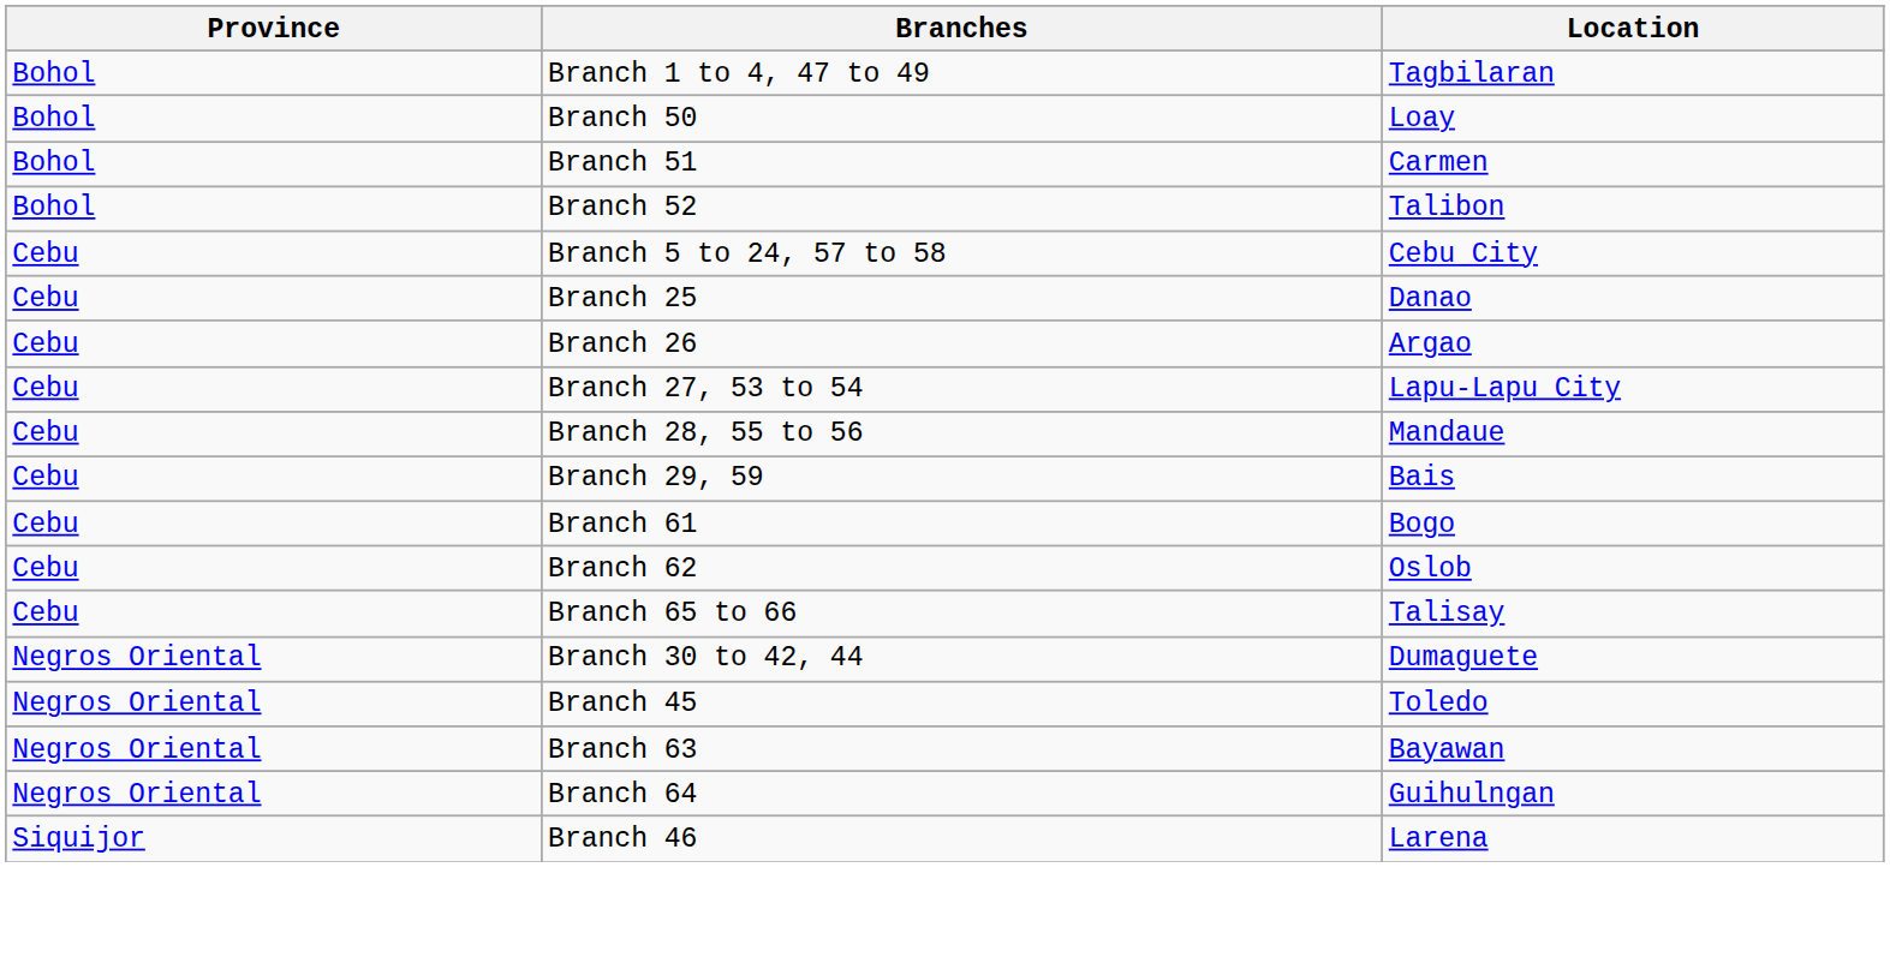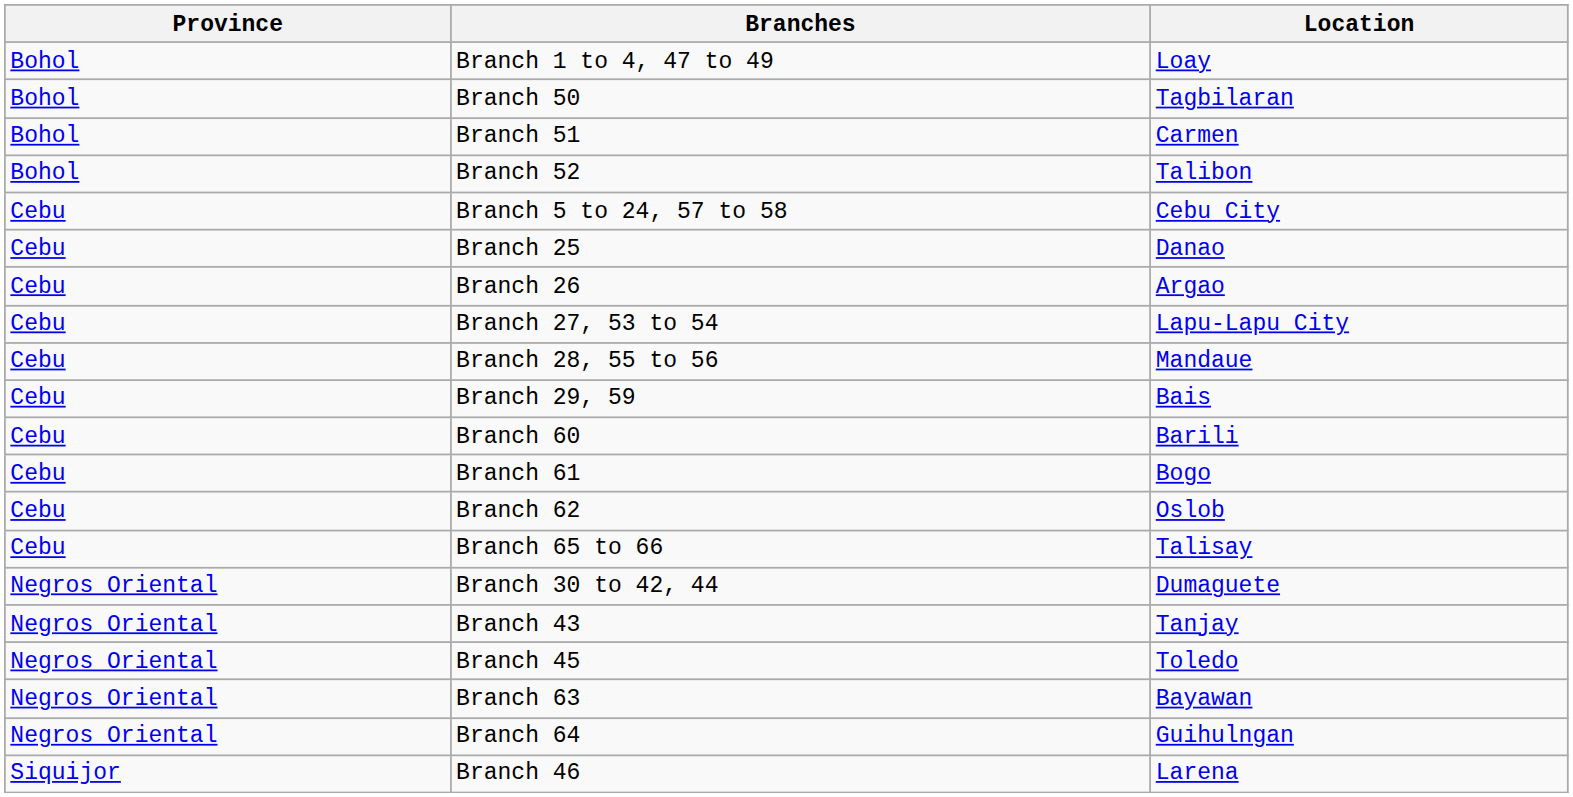 <table class=wikitable width=100%>
 <tr>
 <th>Province</th>
 <th>Branches</th>
 <th>Location</th>
 </tr>
 <tr>
 <td><a href='#'>Bohol</a></td>
 <td>Branch 1 to 4, 47 to 49</td>
-<td><a href='#'>Tagbilaran</a></td>
+<td><a href='#'>Loay</a></td>
 </tr>
 <tr>
 <td><a href='#'>Bohol</a></td>
 <td>Branch 50</td>
-<td><a href='#'>Loay</a></td>
+<td><a href='#'>Tagbilaran</a></td>
 </tr>
 <tr>
 <td><a href='#'>Bohol</a></td>
 <td>Branch 51</td>
 <td><a href='#'>Carmen</a></td>
 </tr>
 <tr>
 <td><a href='#'>Bohol</a></td>
 <td>Branch 52</td>
 <td><a href='#'>Talibon</a></td>
 </tr>
 <tr>
 <td><a href='#'>Cebu</a></td>
 <td>Branch 5 to 24, 57 to 58</td>
 <td><a href='#'>Cebu City</a></td>
 </tr>
 <tr>
 <td><a href='#'>Cebu</a></td>
 <td>Branch 25</td>
 <td><a href='#'>Danao</a></td>
 </tr>
 <tr>
 <td><a href='#'>Cebu</a></td>
 <td>Branch 26</td>
 <td><a href='#'>Argao</a></td>
 </tr>
 <tr>
 <td><a href='#'>Cebu</a></td>
 <td>Branch 27, 53 to 54</td>
 <td><a href='#'>Lapu-Lapu City</a></td>
 </tr>
 <tr>
 <td><a href='#'>Cebu</a></td>
 <td>Branch 28, 55 to 56</td>
 <td><a href='#'>Mandaue</a></td>
 </tr>
 <tr>
 <td><a href='#'>Cebu</a></td>
 <td>Branch 29, 59</td>
 <td><a href='#'>Bais</a></td>
 </tr>
 <tr>
 <td><a href='#'>Cebu</a></td>
+<td>Branch 60</td>
+<td><a href='#'>Barili</a></td>
+</tr>
+<tr>
+<td><a href='#'>Cebu</a></td>
 <td>Branch 61</td>
 <td><a href='#'>Bogo</a></td>
 </tr>
 <tr>
 <td><a href='#'>Cebu</a></td>
 <td>Branch 62</td>
 <td><a href='#'>Oslob</a></td>
 </tr>
 <tr>
 <td><a href='#'>Cebu</a></td>
 <td>Branch 65 to 66</td>
 <td><a href='#'>Talisay</a></td>
 </tr>
 <tr>
 <td><a href='#'>Negros Oriental</a></td>
 <td>Branch 30 to 42, 44</td>
 <td><a href='#'>Dumaguete</a></td>
+</tr>
+<tr>
+<td><a href='#'>Negros Oriental</a></td>
+<td>Branch 43</td>
+<td><a href='#'>Tanjay</a></td>
 </tr>
 <tr>
 <td><a href='#'>Negros Oriental</a></td>
 <td>Branch 45</td>
 <td><a href='#'>Toledo</a></td>
 </tr>
 <tr>
 <td><a href='#'>Negros Oriental</a></td>
 <td>Branch 63</td>
 <td><a href='#'>Bayawan</a></td>
 </tr>
 <tr>
 <td><a href='#'>Negros Oriental</a></td>
 <td>Branch 64</td>
 <td><a href='#'>Guihulngan</a></td>
 </tr>
 <tr>
 <td><a href='#'>Siquijor</a></td>
 <td>Branch 46</td>
 <td><a href='#'>Larena</a></td>
 </tr>
 </table>
